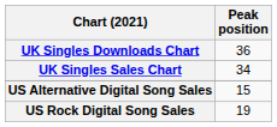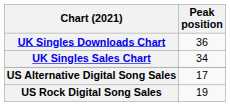 <table class="wikitable sortable plainrowheaders" style="text-align:center">
 <tr>
 <th scope="col">Chart (2021)</th>
 <th scope="col">Peak<br>position</th>
 </tr>
 <tr>
 <th scope="row"><a href='#'>UK Singles Downloads Chart</a></th>
 <td>36</td>
 </tr>
 <tr>
 <th scope="row"><a href='#'>UK Singles Sales Chart</a></th>
 <td>34</td>
 </tr>
 <tr>
 </tr>
 <tr>
 <th scope="row">US Alternative Digital Song Sales</th>
-<td>15</td>
+<td>17</td>
 </tr>
 <tr>
 <th scope="row">US Rock Digital Song Sales</th>
 <td>19</td>
 </tr>
 </table>
